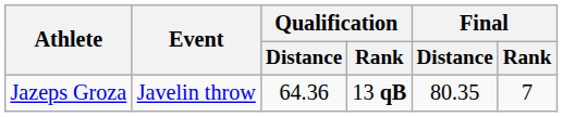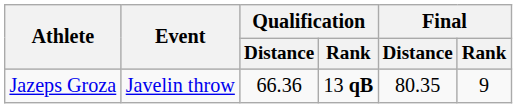 <table class="wikitable" style="font-size:90%">
 <tr>
 <th rowspan=2>Athlete</th>
 <th rowspan=2>Event</th>
 <th colspan=2>Qualification</th>
 <th colspan=2>Final</th>
 </tr>
 <tr style="font-size:95%">
 <th>Distance</th>
 <th>Rank</th>
 <th>Distance</th>
 <th>Rank</th>
 </tr>
 <tr align=center>
 <td align=left><a href='#'>Jazeps Groza</a></td>
 <td align=left><a href='#'>Javelin throw</a></td>
-<td>64.36</td>
+<td>66.36</td>
 <td>13 <strong>qB</strong></td>
 <td>80.35</td>
-<td>7</td>
+<td>9</td>
 </tr>
 </table>
